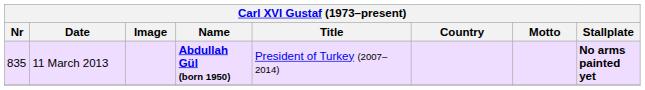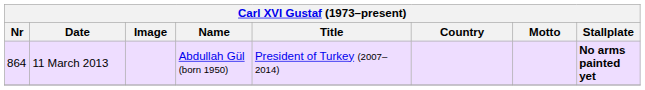 <table class="wikitable" width=100%>
 <tr>
 <th colspan=8><a href='#'>Carl XVI Gustaf</a> (1973–present)</th>
 </tr>
 <tr>
 <th width=4%>Nr</th>
 <th width=15%>Date</th>
 <th width=8%>Image</th>
 <th width=12%>Name</th>
 <th>Title</th>
 <th width=16%>Country</th>
 <th width=10%>Motto</th>
 <th width=10%>Stallplate</th>
 </tr>
 <tr bgcolor="#EEDDFF">
-<td>835</td>
+<td>864</td>
 <td>11 March 2013</td>
 <td></td>
-<td><strong><a href='#'>Abdullah Gül</a><br><small>(born 1950)</small></strong></td>
+<td><a href='#'>Abdullah Gül</a><br><small>(born 1950)</small></td>
 <td><a href='#'>President of Turkey</a> <small>(2007–2014)</small></td>
 <td></td>
 <td></td>
 <td><strong>No arms painted yet</strong></td>
 </tr>
 <tr>
 </tr>
 </table>
